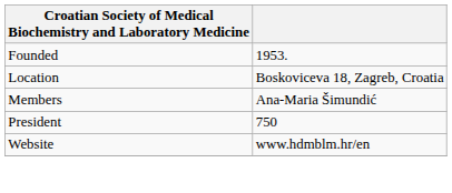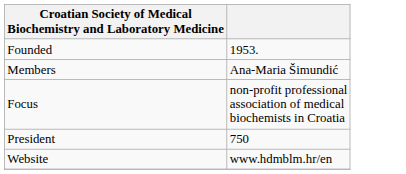 <table class="wikitable floatright">
 <tr>
 <th>Croatian Society of Medical <br>Biochemistry and Laboratory Medicine</th>
 <th><br></th>
 </tr>
 <tr>
 <td>Founded</td>
 <td>1953.</td>
 </tr>
 <tr>
-<td>Location</td>
-<td>Boskoviceva 18, Zagreb, Croatia</td>
+<td>Members</td>
+<td>Ana-Maria Šimundić </td>
 </tr>
 <tr>
-<td>Members</td>
-<td>Ana-Maria Šimundić </td>
+<td>Focus</td>
+<td>non-profit professional <br>association of medical <br>biochemists in Croatia</td>
 </tr>
 <tr>
 <td>President</td>
 <td>750</td>
 </tr>
 <tr>
 <td>Website</td>
 <td>www.hdmblm.hr/en</td>
 </tr>
 <tr>
 </tr>
 </table>
